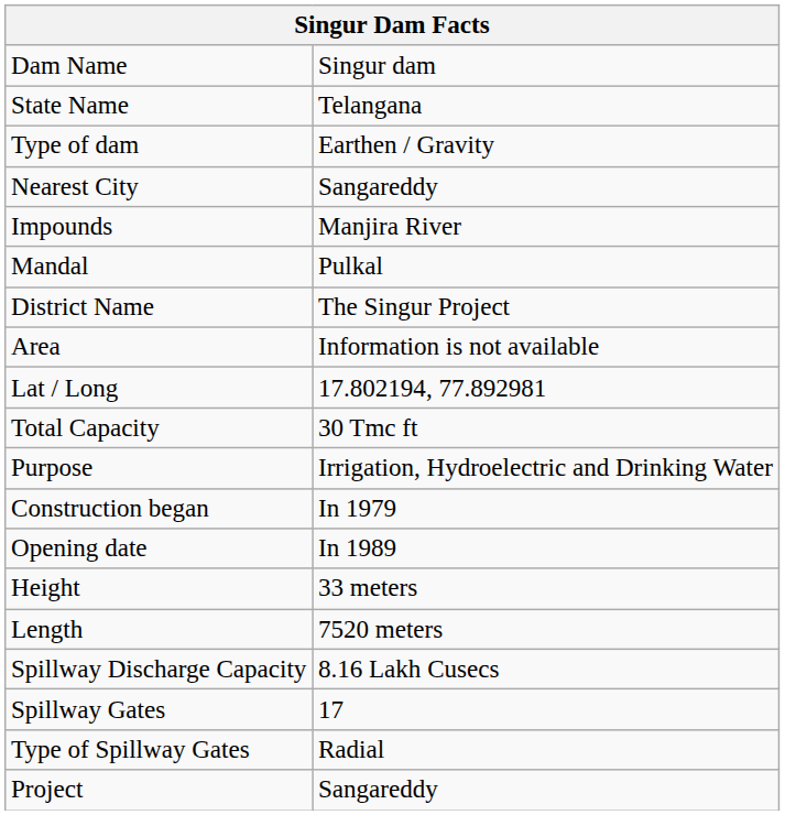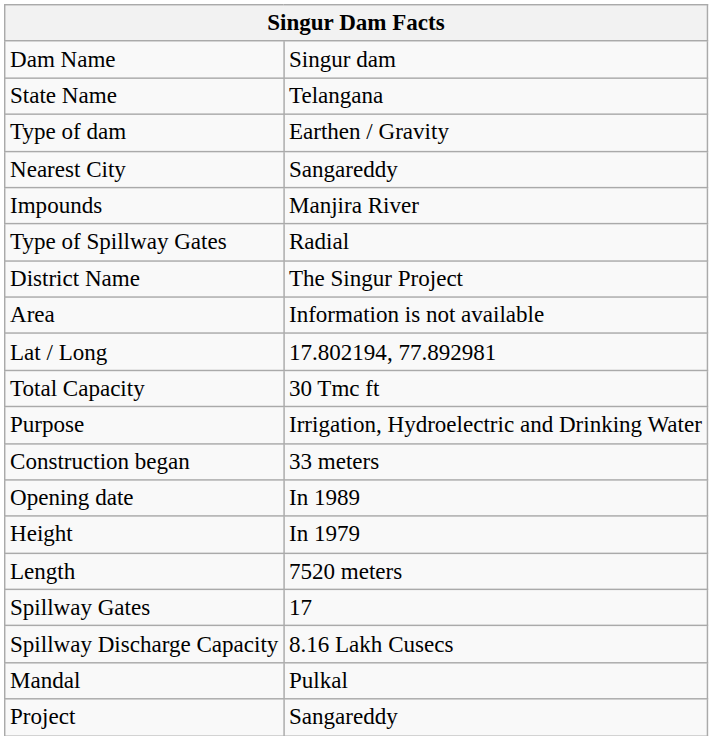 <table class="wikitable">
 <tr>
 <th colspan="2">Singur Dam Facts</th>
 </tr>
 <tr>
 <td>Dam Name</td>
 <td>Singur dam</td>
 </tr>
 <tr>
 <td>State Name</td>
 <td>Telangana</td>
 </tr>
 <tr>
 <td>Type of dam</td>
 <td>Earthen / Gravity</td>
 </tr>
 <tr>
 <td>Nearest City</td>
 <td>Sangareddy</td>
 </tr>
 <tr>
 <td>Impounds</td>
 <td>Manjira River</td>
 </tr>
 <tr>
-<td>Mandal</td>
-<td>Pulkal</td>
+<td>Type of Spillway Gates</td>
+<td>Radial</td>
 </tr>
 <tr>
 <td>District Name</td>
 <td>The Singur Project</td>
 </tr>
 <tr>
 <td>Area</td>
 <td>Information is not available</td>
 </tr>
 <tr>
 <td>Lat / Long</td>
 <td>17.802194, 77.892981</td>
 </tr>
 <tr>
 <td>Total Capacity</td>
 <td>30 Tmc ft</td>
 </tr>
 <tr>
 <td>Purpose</td>
 <td>Irrigation, Hydroelectric and Drinking Water</td>
 </tr>
 <tr>
 <td>Construction began</td>
-<td>In 1979</td>
+<td>33 meters</td>
 </tr>
 <tr>
 <td>Opening date</td>
 <td>In 1989</td>
 </tr>
 <tr>
 <td>Height</td>
-<td>33 meters</td>
+<td>In 1979</td>
 </tr>
 <tr>
 <td>Length</td>
 <td>7520 meters</td>
 </tr>
 <tr>
+<td>Spillway Gates</td>
+<td>17</td>
+</tr>
+<tr>
 <td>Spillway Discharge Capacity</td>
 <td>8.16 Lakh Cusecs</td>
 </tr>
 <tr>
-<td>Spillway Gates</td>
-<td>17</td>
-</tr>
-<tr>
-<td>Type of Spillway Gates</td>
-<td>Radial</td>
+<td>Mandal</td>
+<td>Pulkal</td>
 </tr>
 <tr>
 <td>Project</td>
 <td>Sangareddy</td>
 </tr>
 </table>
